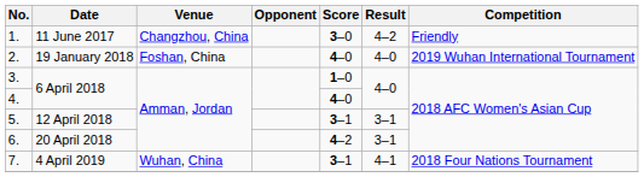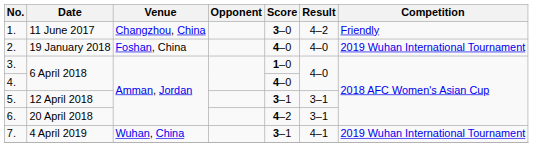 <table class="wikitable">
 <tr>
 <th>No.</th>
 <th>Date</th>
 <th>Venue</th>
 <th>Opponent</th>
 <th>Score</th>
 <th>Result</th>
 <th>Competition</th>
 </tr>
 <tr>
 <td>1.</td>
 <td>11 June 2017</td>
 <td><a href='#'>Changzhou</a>, <a href='#'>China</a></td>
 <td></td>
 <td align=center><strong>3</strong>–0</td>
 <td align=center>4–2</td>
 <td><a href='#'>Friendly</a></td>
 </tr>
 <tr>
 <td>2.</td>
 <td>19 January 2018</td>
 <td><a href='#'>Foshan</a>, China</td>
 <td></td>
 <td align=center><strong>4</strong>–0</td>
 <td align=center>4–0</td>
 <td><a href='#'>2019 Wuhan International Tournament</a></td>
 </tr>
 <tr>
 <td>3.</td>
 <td rowspan=2>6 April 2018</td>
 <td rowspan=4><a href='#'>Amman</a>, <a href='#'>Jordan</a></td>
 <td rowspan=2></td>
 <td align=center><strong>1</strong>–0</td>
 <td rowspan=2 align=center>4–0</td>
 <td rowspan=4><a href='#'>2018 AFC Women's Asian Cup</a></td>
 </tr>
 <tr>
 <td>4.</td>
 <td align=center><strong>4</strong>–0</td>
 </tr>
 <tr>
 <td>5.</td>
 <td>12 April 2018</td>
 <td></td>
 <td align=center><strong>3</strong>–1</td>
 <td align=center>3–1</td>
 </tr>
 <tr>
 <td>6.</td>
 <td>20 April 2018</td>
 <td></td>
 <td align=center><strong>4</strong>–2</td>
 <td align=center>3–1</td>
 </tr>
 <tr>
 <td>7.</td>
 <td>4 April 2019</td>
 <td><a href='#'>Wuhan</a>, <a href='#'>China</a></td>
 <td></td>
 <td align=center><strong>3</strong>–1</td>
 <td align=center>4–1</td>
-<td><a href='#'>2018 Four Nations Tournament</a></td>
+<td><a href='#'>2019 Wuhan International Tournament</a></td>
 </tr>
 <tr>
 </tr>
 </table>
